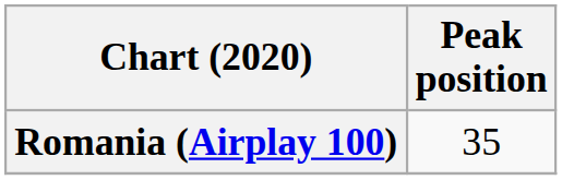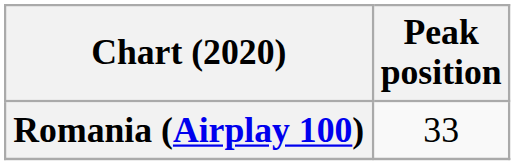 <table class="wikitable sortable plainrowheaders" style="text-align:center">
 <tr>
 <th>Chart (2020)</th>
 <th>Peak<br>position</th>
 </tr>
 <tr>
 <th scope="row">Romania (<a href='#'>Airplay 100</a>)</th>
-<td>35</td>
+<td>33</td>
 </tr>
 <tr>
 </tr>
 </table>
